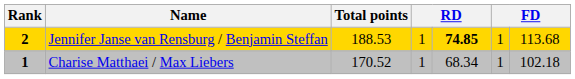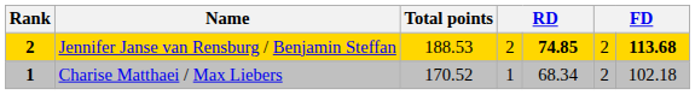 <table class="wikitable sortable">
 <tr>
 <th>Rank</th>
 <th>Name</th>
 <th>Total points</th>
 <th colspan="2" width="80px"><a href='#'>RD</a></th>
 <th colspan="2" width="80px"><a href='#'>FD</a></th>
 </tr>
 <tr bgcolor="gold">
 <td align="center"><strong>2</strong></td>
 <td><a href='#'>Jennifer Janse van Rensburg</a> / <a href='#'>Benjamin Steffan</a></td>
 <td align="center">188.53</td>
-<td align="center">1</td>
+<td align="center">2</td>
 <td align="center"><strong>74.85</strong></td>
-<td align="center">1</td>
-<td align="center">113.68</td>
+<td align="center">2</td>
+<td align="center"><strong>113.68</strong></td>
 </tr>
 <tr bgcolor="silver">
 <td align="center"><strong>1</strong></td>
 <td><a href='#'>Charise Matthaei</a> / <a href='#'>Max Liebers</a></td>
 <td align="center">170.52</td>
 <td align="center">1</td>
 <td align="center">68.34</td>
-<td align="center">1</td>
+<td align="center">2</td>
 <td align="center">102.18</td>
 </tr>
 </table>
